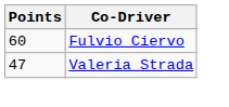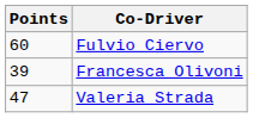 <table class="wikitable">
 <tr>
 <th>Points</th>
 <th>Co-Driver</th>
 </tr>
 <tr>
 <td>60</td>
 <td> <a href='#'>Fulvio Ciervo</a></td>
 </tr>
 <tr>
+<td>39</td>
+<td> <a href='#'>Francesca Olivoni</a></td>
+</tr>
+<tr>
 <td>47</td>
 <td> <a href='#'>Valeria Strada</a></td>
 </tr>
 </table>
